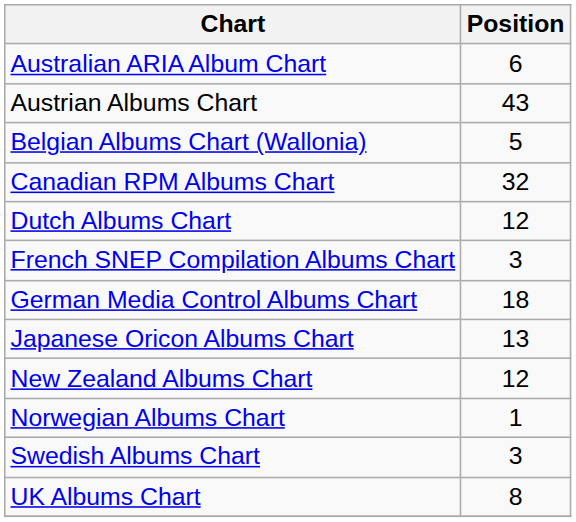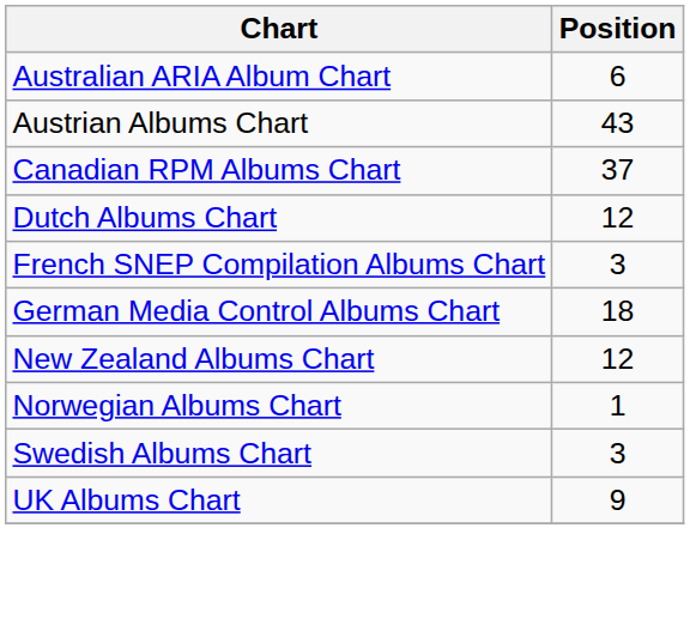 <table class="wikitable sortable" style="text-align:center;">
 <tr>
 <th>Chart</th>
 <th>Position</th>
 </tr>
 <tr>
 <td align="left"><a href='#'>Australian ARIA Album Chart</a></td>
 <td>6</td>
 </tr>
 <tr>
 <td align="left">Austrian Albums Chart</td>
 <td>43</td>
 </tr>
 <tr>
-<td align="left"><a href='#'>Belgian Albums Chart (Wallonia)</a></td>
-<td>5</td>
-</tr>
-<tr>
 <td align="left"><a href='#'>Canadian RPM Albums Chart</a></td>
-<td>32</td>
+<td>37</td>
 </tr>
 <tr>
 <td align="left"><a href='#'>Dutch Albums Chart</a></td>
 <td>12</td>
 </tr>
 <tr>
 <td align="left"><a href='#'>French SNEP Compilation Albums Chart</a></td>
 <td>3</td>
 </tr>
 <tr>
 <td align="left"><a href='#'>German Media Control Albums Chart</a></td>
 <td>18</td>
-</tr>
-<tr>
-<td align="left"><a href='#'>Japanese Oricon Albums Chart</a></td>
-<td>13</td>
 </tr>
 <tr>
 <td align="left"><a href='#'>New Zealand Albums Chart</a></td>
 <td>12</td>
 </tr>
 <tr>
 <td align="left"><a href='#'>Norwegian Albums Chart</a></td>
 <td>1</td>
 </tr>
 <tr>
 <td align="left"><a href='#'>Swedish Albums Chart</a></td>
 <td>3</td>
 </tr>
 <tr>
 <td align="left"><a href='#'>UK Albums Chart</a></td>
-<td>8</td>
+<td>9</td>
 </tr>
 <tr>
 </tr>
 </table>
